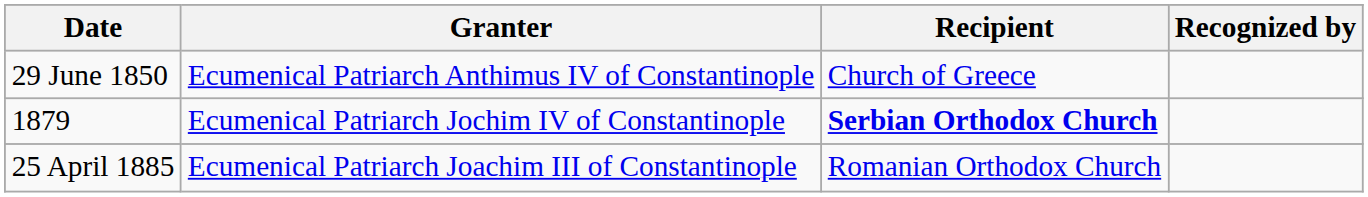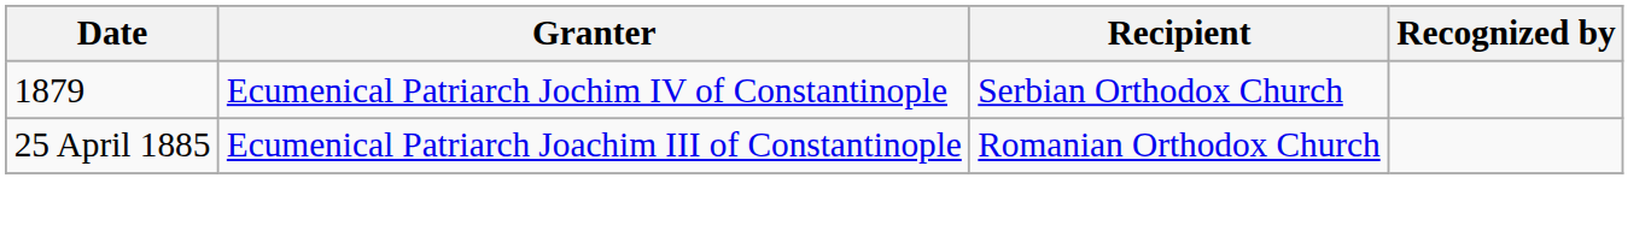 <table class="wikitable">
 <tr>
 <th>Date</th>
 <th>Granter</th>
 <th>Recipient</th>
 <th>Recognized by</th>
 </tr>
 <tr>
-<td>29 June 1850</td>
-<td><a href='#'>Ecumenical Patriarch Anthimus IV of Constantinople</a></td>
-<td><a href='#'>Church of Greece</a></td>
-<td></td>
-</tr>
-<tr>
 <td>1879</td>
 <td><a href='#'>Ecumenical Patriarch Jochim IV of Constantinople</a></td>
-<td><strong><a href='#'>Serbian Orthodox Church</a></strong></td>
+<td><a href='#'>Serbian Orthodox Church</a></td>
 <td></td>
 </tr>
 <tr>
 <td>25 April 1885</td>
 <td><a href='#'>Ecumenical Patriarch Joachim III of Constantinople</a></td>
 <td><a href='#'>Romanian Orthodox Church</a></td>
 <td></td>
 </tr>
 </table>
